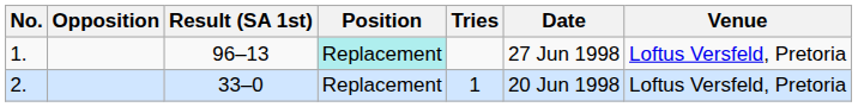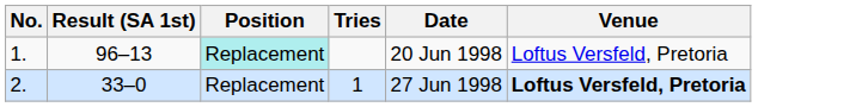 <table class="wikitable sortable">
 <tr>
 <th>No.</th>
-<th>Opposition</th>
 <th>Result (SA 1st)</th>
 <th>Position</th>
 <th>Tries</th>
 <th>Date</th>
 <th>Venue</th>
 </tr>
 <tr>
 <td>1.</td>
-<td></td>
 <td align="center">96–13</td>
 <td style="background: paleturquoise;">Replacement</td>
 <td></td>
-<td>27 Jun 1998</td>
+<td>20 Jun 1998</td>
 <td><a href='#'>Loftus Versfeld</a>, Pretoria</td>
 </tr>
 <tr style="background: #D0E6FF;">
 <td>2.</td>
-<td></td>
 <td align="center">33–0</td>
 <td>Replacement</td>
 <td align="center">1</td>
-<td>20 Jun 1998</td>
-<td>Loftus Versfeld, Pretoria</td>
+<td>27 Jun 1998</td>
+<td><strong>Loftus Versfeld, Pretoria</strong></td>
 </tr>
 </table>
